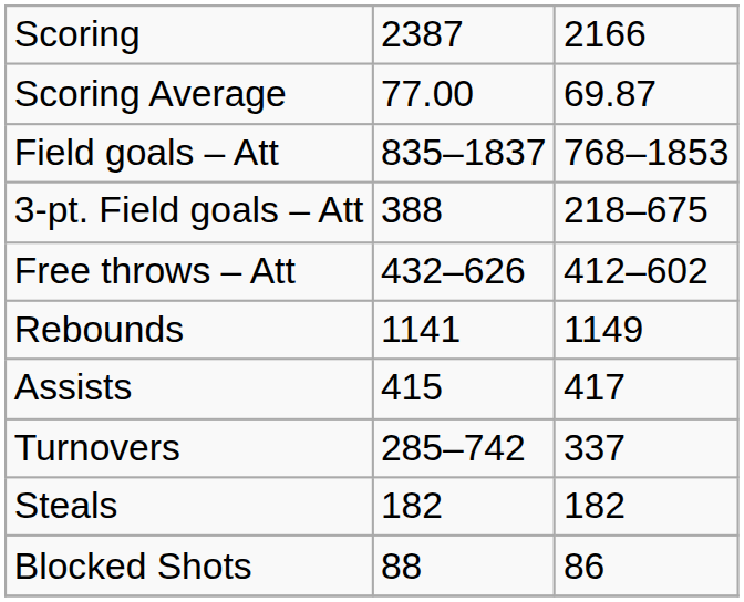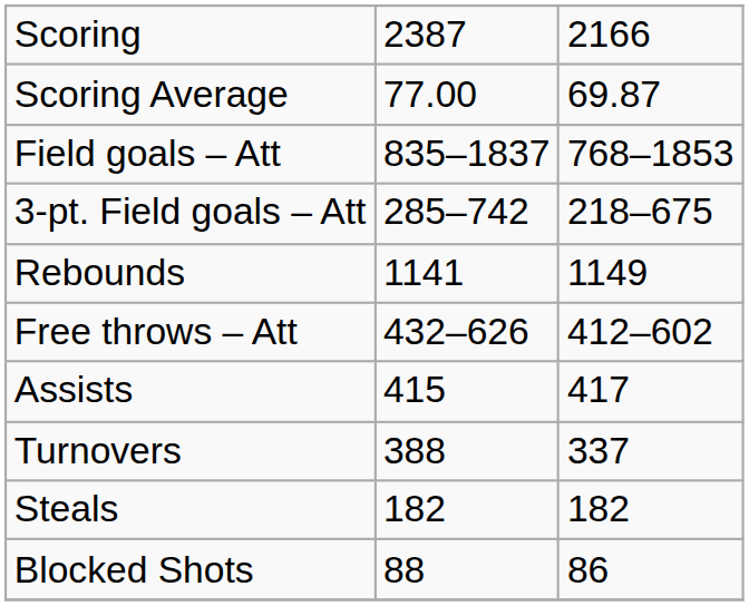 <table class="wikitable">
 <tr>
 </tr>
 <tr>
 <td>Scoring</td>
 <td>2387</td>
 <td>2166</td>
 </tr>
 <tr>
 <td>Scoring Average</td>
 <td>77.00</td>
 <td>69.87</td>
 </tr>
 <tr>
 <td>Field goals – Att</td>
 <td>835–1837</td>
 <td>768–1853</td>
 </tr>
 <tr>
 <td>3-pt. Field goals – Att</td>
-<td>388</td>
+<td>285–742</td>
 <td>218–675</td>
+</tr>
+<tr>
+<td>Rebounds</td>
+<td>1141</td>
+<td>1149</td>
 </tr>
 <tr>
 <td>Free throws – Att</td>
 <td>432–626</td>
 <td>412–602</td>
-</tr>
-<tr>
-<td>Rebounds</td>
-<td>1141</td>
-<td>1149</td>
 </tr>
 <tr>
 <td>Assists</td>
 <td>415</td>
 <td>417</td>
 </tr>
 <tr>
 <td>Turnovers</td>
-<td>285–742</td>
+<td>388</td>
 <td>337</td>
 </tr>
 <tr>
 <td>Steals</td>
 <td>182</td>
 <td>182</td>
 </tr>
 <tr>
 <td>Blocked Shots</td>
 <td>88</td>
 <td>86</td>
 </tr>
 <tr>
 </tr>
 </table>
